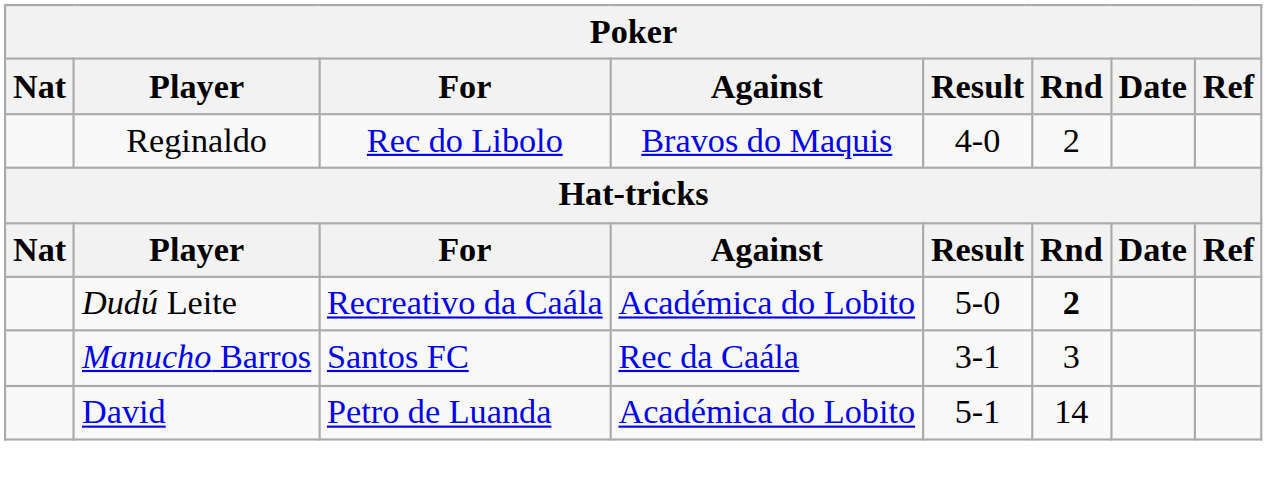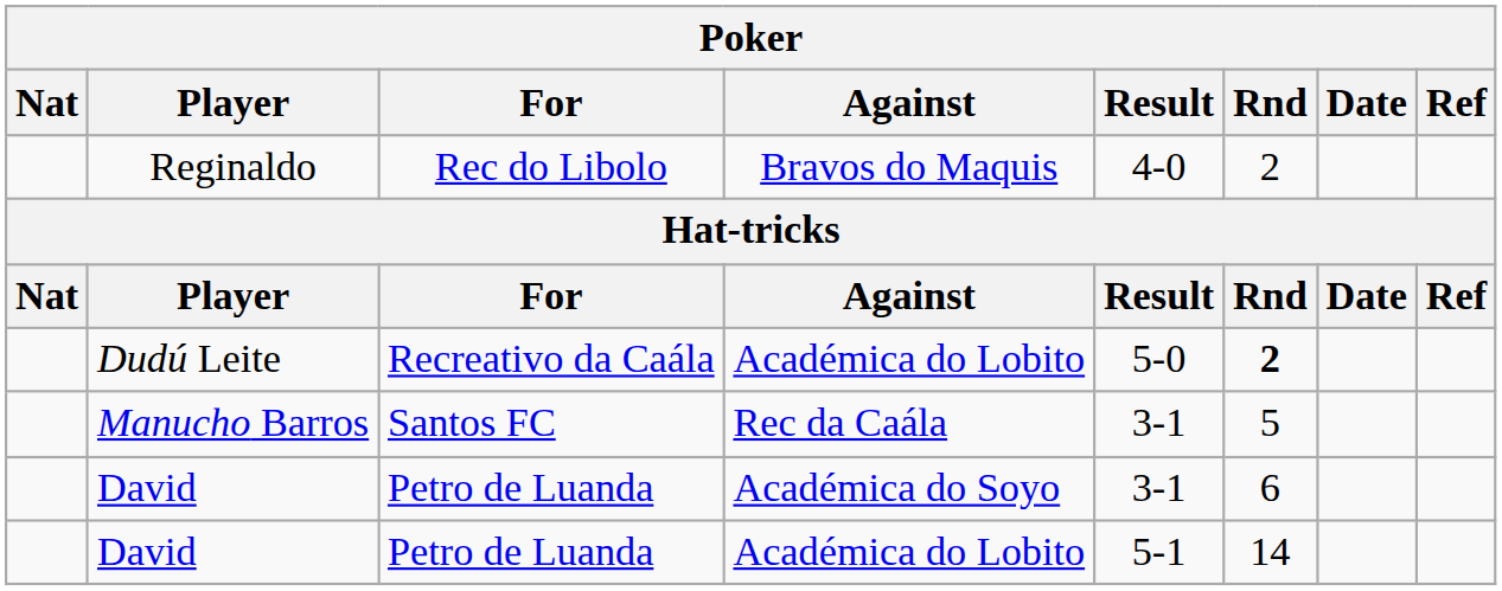 <table class="wikitable">
 <tr>
 <th colspan=8>Poker</th>
 </tr>
 <tr>
 <th>Nat</th>
 <th>Player</th>
 <th>For</th>
 <th>Against</th>
 <th style="text-align:center">Result</th>
 <th>Rnd</th>
 <th>Date</th>
 <th>Ref</th>
 </tr>
 <tr align=center>
 <td></td>
 <td>Reginaldo</td>
 <td><a href='#'>Rec do Libolo</a></td>
 <td><a href='#'>Bravos do Maquis</a></td>
 <td align=center>4-0</td>
 <td align=center>2</td>
 <td></td>
 <td></td>
 </tr>
 <tr>
 <th colspan=8>Hat-tricks</th>
 </tr>
 <tr>
 <th>Nat</th>
 <th>Player</th>
 <th>For</th>
 <th>Against</th>
 <th style="text-align:center">Result</th>
 <th>Rnd</th>
 <th>Date</th>
 <th>Ref</th>
 </tr>
 <tr>
 <td></td>
 <td><em>Dudú</em> Leite</td>
 <td><a href='#'>Recreativo da Caála</a></td>
 <td><a href='#'>Académica do Lobito</a></td>
 <td align=center>5-0</td>
 <td align=center><strong>2</strong></td>
 <td></td>
 <td></td>
 </tr>
 <tr>
 <td></td>
 <td><a href='#'><em>Manucho</em> Barros</a></td>
 <td><a href='#'>Santos FC</a></td>
 <td><a href='#'>Rec da Caála</a></td>
 <td align=center>3-1</td>
-<td align=center>3</td>
+<td align=center>5</td>
+<td></td>
+<td></td>
+</tr>
+<tr>
+<td></td>
+<td><a href='#'>David</a></td>
+<td><a href='#'>Petro de Luanda</a></td>
+<td><a href='#'>Académica do Soyo</a></td>
+<td align=center>3-1</td>
+<td align=center>6</td>
 <td></td>
 <td></td>
 </tr>
 <tr>
 <td></td>
 <td><a href='#'>David</a></td>
 <td><a href='#'>Petro de Luanda</a></td>
 <td><a href='#'>Académica do Lobito</a></td>
 <td align=center>5-1</td>
 <td align=center>14</td>
 <td></td>
 <td></td>
 </tr>
 </table>
